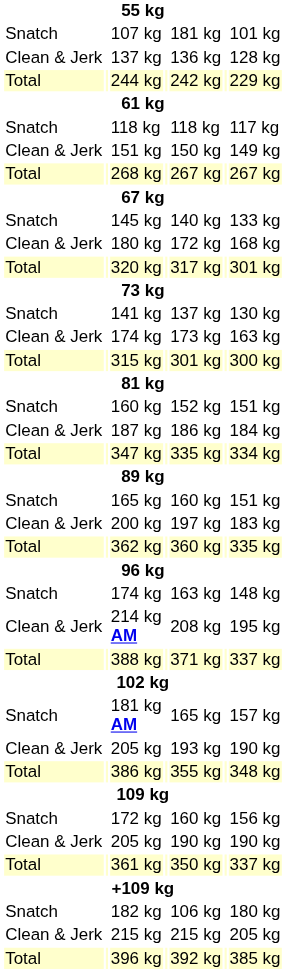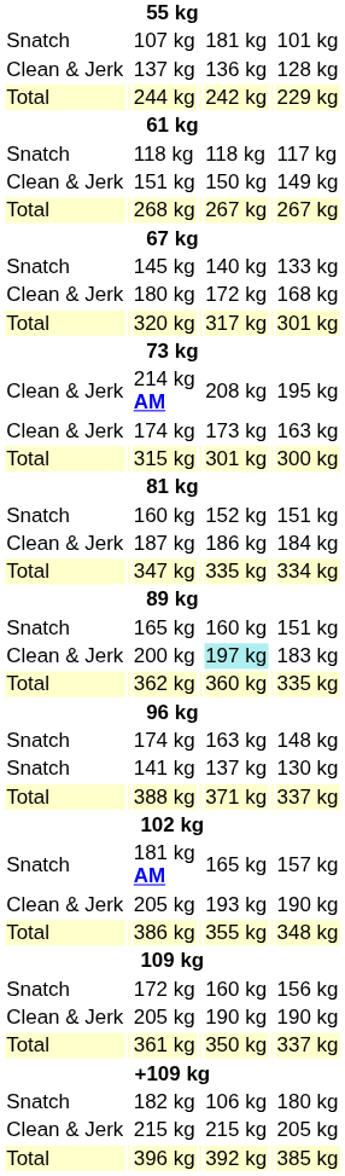 <table>
 <tr>
 <th colspan=7>55 kg</th>
 </tr>
 <tr>
 <td>Snatch</td>
 <td></td>
 <td>107 kg</td>
 <td></td>
 <td>181 kg</td>
 <td></td>
 <td>101 kg</td>
 </tr>
 <tr>
 <td>Clean & Jerk</td>
 <td></td>
 <td>137 kg</td>
 <td></td>
 <td>136 kg</td>
 <td></td>
 <td>128 kg</td>
 </tr>
 <tr bgcolor=ffffcc>
 <td>Total</td>
 <td></td>
 <td>244 kg</td>
 <td></td>
 <td>242 kg</td>
 <td></td>
 <td>229 kg</td>
 </tr>
 <tr>
 <th colspan=7>61 kg</th>
 </tr>
 <tr>
 <td>Snatch</td>
 <td></td>
 <td>118 kg</td>
 <td></td>
 <td>118 kg</td>
 <td></td>
 <td>117 kg</td>
 </tr>
 <tr>
 <td>Clean & Jerk</td>
 <td></td>
 <td>151 kg</td>
 <td></td>
 <td>150 kg</td>
 <td></td>
 <td>149 kg</td>
 </tr>
 <tr bgcolor=ffffcc>
 <td>Total</td>
 <td></td>
 <td>268 kg</td>
 <td></td>
 <td>267 kg</td>
 <td></td>
 <td>267 kg</td>
 </tr>
 <tr>
 <th colspan=7>67 kg</th>
 </tr>
 <tr>
 <td>Snatch</td>
 <td></td>
 <td>145 kg</td>
 <td></td>
 <td>140 kg</td>
 <td></td>
 <td>133 kg</td>
 </tr>
 <tr>
 <td>Clean & Jerk</td>
 <td></td>
 <td>180 kg</td>
 <td></td>
 <td>172 kg</td>
 <td></td>
 <td>168 kg</td>
 </tr>
 <tr bgcolor=ffffcc>
 <td>Total</td>
 <td></td>
 <td>320 kg</td>
 <td></td>
 <td>317 kg</td>
 <td></td>
 <td>301 kg</td>
 </tr>
 <tr>
 <th colspan=7>73 kg</th>
 </tr>
 <tr>
-<td>Snatch</td>
+<td>Clean & Jerk</td>
 <td></td>
-<td>141 kg</td>
+<td>214 kg<br><strong><a href='#'>AM</a></strong></td>
 <td></td>
-<td>137 kg</td>
+<td>208 kg</td>
 <td></td>
-<td>130 kg</td>
+<td>195 kg</td>
 </tr>
 <tr>
 <td>Clean & Jerk</td>
 <td></td>
 <td>174 kg</td>
 <td></td>
 <td>173 kg</td>
 <td></td>
 <td>163 kg</td>
 </tr>
 <tr bgcolor=ffffcc>
 <td>Total</td>
 <td></td>
 <td>315 kg</td>
 <td></td>
 <td>301 kg</td>
 <td></td>
 <td>300 kg</td>
 </tr>
 <tr>
 <th colspan=7>81 kg</th>
 </tr>
 <tr>
 <td>Snatch</td>
 <td></td>
 <td>160 kg</td>
 <td></td>
 <td>152 kg</td>
 <td></td>
 <td>151 kg</td>
 </tr>
 <tr>
 <td>Clean & Jerk</td>
 <td></td>
 <td>187 kg</td>
 <td></td>
 <td>186 kg</td>
 <td></td>
 <td>184 kg</td>
 </tr>
 <tr bgcolor=ffffcc>
 <td>Total</td>
 <td></td>
 <td>347 kg</td>
 <td></td>
 <td>335 kg</td>
 <td></td>
 <td>334 kg</td>
 </tr>
 <tr>
 <th colspan=7>89 kg</th>
 </tr>
 <tr>
 <td>Snatch</td>
 <td></td>
 <td>165 kg</td>
 <td></td>
 <td>160 kg</td>
 <td></td>
 <td>151 kg</td>
 </tr>
 <tr>
 <td>Clean & Jerk</td>
 <td></td>
 <td>200 kg</td>
 <td></td>
-<td>197 kg</td>
+<td style="background: paleturquoise;">197 kg</td>
 <td></td>
 <td>183 kg</td>
 </tr>
 <tr bgcolor=ffffcc>
 <td>Total</td>
 <td></td>
 <td>362 kg</td>
 <td></td>
 <td>360 kg</td>
 <td></td>
 <td>335 kg</td>
 </tr>
 <tr>
 <th colspan=7>96 kg</th>
 </tr>
 <tr>
 <td>Snatch</td>
 <td></td>
 <td>174 kg</td>
 <td></td>
 <td>163 kg</td>
 <td></td>
 <td>148 kg</td>
 </tr>
 <tr>
-<td>Clean & Jerk</td>
+<td>Snatch</td>
 <td></td>
-<td>214 kg<br><strong><a href='#'>AM</a></strong></td>
+<td>141 kg</td>
 <td></td>
-<td>208 kg</td>
+<td>137 kg</td>
 <td></td>
-<td>195 kg</td>
+<td>130 kg</td>
 </tr>
 <tr bgcolor=ffffcc>
 <td>Total</td>
 <td></td>
 <td>388 kg</td>
 <td></td>
 <td>371 kg</td>
 <td></td>
 <td>337 kg</td>
 </tr>
 <tr>
 <th colspan=7>102 kg</th>
 </tr>
 <tr>
 <td>Snatch</td>
 <td></td>
 <td>181 kg<br><strong><a href='#'>AM</a></strong></td>
 <td></td>
 <td>165 kg</td>
 <td></td>
 <td>157 kg</td>
 </tr>
 <tr>
 <td>Clean & Jerk</td>
 <td></td>
 <td>205 kg</td>
 <td></td>
 <td>193 kg</td>
 <td></td>
 <td>190 kg</td>
 </tr>
 <tr bgcolor=ffffcc>
 <td>Total</td>
 <td></td>
 <td>386 kg</td>
 <td></td>
 <td>355 kg</td>
 <td></td>
 <td>348 kg</td>
 </tr>
 <tr>
 <th colspan=7>109 kg</th>
 </tr>
 <tr>
 <td>Snatch</td>
 <td></td>
 <td>172 kg</td>
 <td></td>
 <td>160 kg</td>
 <td></td>
 <td>156 kg</td>
 </tr>
 <tr>
 <td>Clean & Jerk</td>
 <td></td>
 <td>205 kg</td>
 <td></td>
 <td>190 kg</td>
 <td></td>
 <td>190 kg</td>
 </tr>
 <tr bgcolor=ffffcc>
 <td>Total</td>
 <td></td>
 <td>361 kg</td>
 <td></td>
 <td>350 kg</td>
 <td></td>
 <td>337 kg</td>
 </tr>
 <tr>
 <th colspan=7>+109 kg</th>
 </tr>
 <tr>
 <td>Snatch</td>
 <td></td>
 <td>182 kg</td>
 <td></td>
 <td>106 kg</td>
 <td></td>
 <td>180 kg</td>
 </tr>
 <tr>
 <td>Clean & Jerk</td>
 <td></td>
 <td>215 kg</td>
 <td></td>
 <td>215 kg</td>
 <td></td>
 <td>205 kg</td>
 </tr>
 <tr bgcolor=ffffcc>
 <td>Total</td>
 <td></td>
 <td>396 kg</td>
 <td></td>
 <td>392 kg</td>
 <td></td>
 <td>385 kg</td>
 </tr>
 </table>
